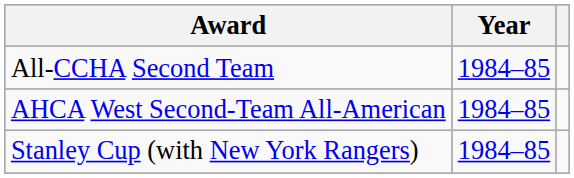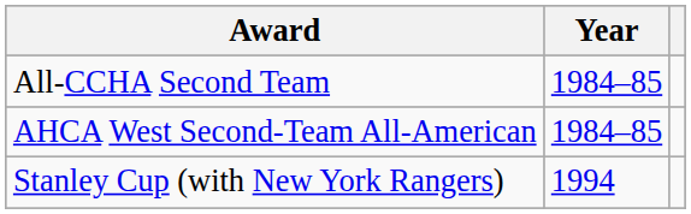 <table class="wikitable">
 <tr>
 <th>Award</th>
 <th>Year</th>
 <th></th>
 </tr>
 <tr>
 <td>All-<a href='#'>CCHA</a> <a href='#'>Second Team</a></td>
 <td><a href='#'>1984–85</a></td>
 <td></td>
 </tr>
 <tr>
 <td><a href='#'>AHCA</a> <a href='#'>West Second-Team All-American</a></td>
 <td><a href='#'>1984–85</a></td>
 <td></td>
 </tr>
 <tr>
 <td><a href='#'>Stanley Cup</a> (with <a href='#'>New York Rangers</a>)</td>
-<td><a href='#'>1984–85</a></td>
+<td><a href='#'>1994</a></td>
 <td></td>
 </tr>
 </table>
